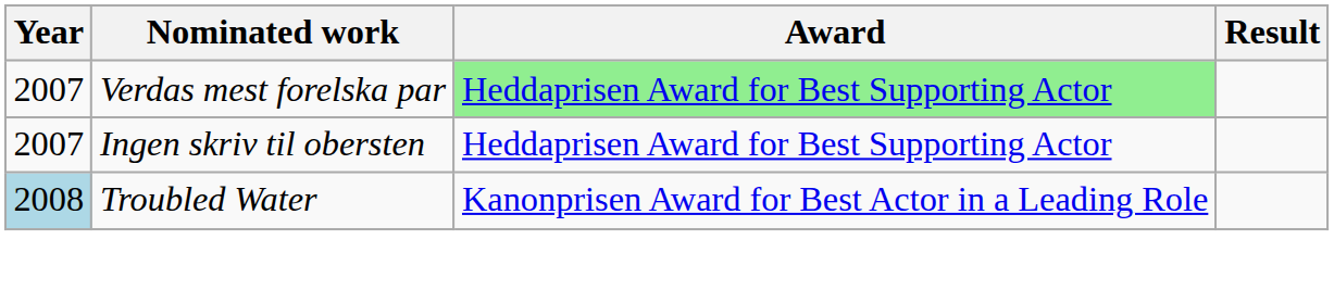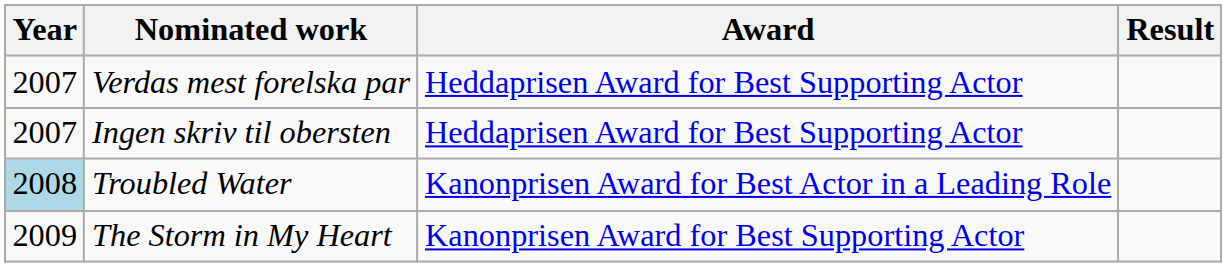 <table class="wikitable sortable">
 <tr>
 <th>Year</th>
 <th>Nominated work</th>
 <th>Award</th>
 <th>Result</th>
 </tr>
 <tr>
 <td>2007</td>
 <td><em>Verdas mest forelska par</em></td>
-<td style="background: lightgreen;"><a href='#'>Heddaprisen Award for Best Supporting Actor</a></td>
+<td><a href='#'>Heddaprisen Award for Best Supporting Actor</a></td>
 <td></td>
 </tr>
 <tr>
 <td>2007</td>
 <td><em>Ingen skriv til obersten</em></td>
 <td><a href='#'>Heddaprisen Award for Best Supporting Actor</a></td>
 <td></td>
 </tr>
 <tr>
 <td style="background: lightblue;">2008</td>
 <td><em>Troubled Water</em></td>
 <td><a href='#'>Kanonprisen Award for Best Actor in a Leading Role</a></td>
 <td></td>
 </tr>
+<tr>
+<td>2009</td>
+<td><em>The Storm in My Heart</em></td>
+<td><a href='#'>Kanonprisen Award for Best Supporting Actor</a></td>
+<td></td>
+</tr>
 </table>
